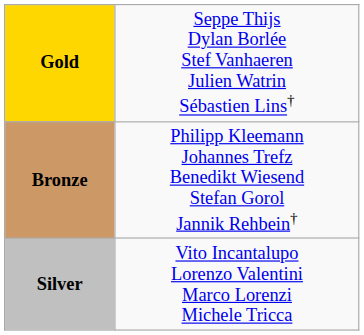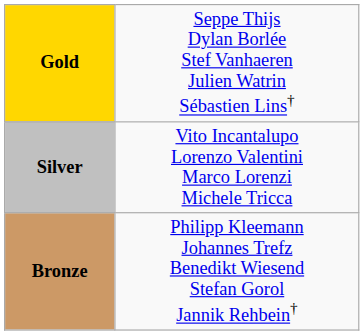 <table class="wikitable" style="text-align:center; " width="35%">
 <tr>
 <td bgcolor="gold"><strong>Gold</strong></td>
 <td><a href='#'>Seppe Thijs</a><br><a href='#'>Dylan Borlée</a><br><a href='#'>Stef Vanhaeren</a><br><a href='#'>Julien Watrin</a><br><a href='#'>Sébastien Lins</a><sup>†</sup><br>  <small><em></em></small></td>
 </tr>
 <tr>
+<td bgcolor="silver"><strong>Silver</strong></td>
+<td><a href='#'>Vito Incantalupo</a><br><a href='#'>Lorenzo Valentini</a><br><a href='#'>Marco Lorenzi</a><br><a href='#'>Michele Tricca</a><br>  <small><em></em></small></td>
+</tr>
+<tr>
 <td bgcolor="CC9966"><strong>Bronze</strong></td>
 <td><a href='#'>Philipp Kleemann</a><br><a href='#'>Johannes Trefz</a><br><a href='#'>Benedikt Wiesend</a><br><a href='#'>Stefan Gorol</a><br><a href='#'>Jannik Rehbein</a><sup>†</sup><br> <small><em></em></small></td>
 </tr>
-<tr>
-<td bgcolor="silver"><strong>Silver</strong></td>
-<td><a href='#'>Vito Incantalupo</a><br><a href='#'>Lorenzo Valentini</a><br><a href='#'>Marco Lorenzi</a><br><a href='#'>Michele Tricca</a><br>  <small><em></em></small></td>
-</tr>
 </table>
